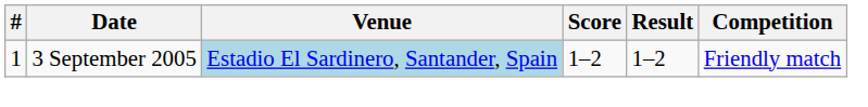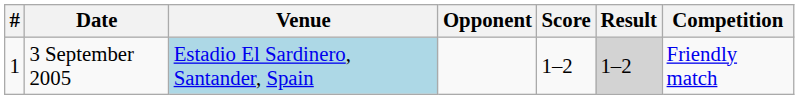 <table class="wikitable">
 <tr>
 <th>#</th>
 <th>Date</th>
 <th>Venue</th>
+<th>Opponent</th>
 <th>Score</th>
 <th>Result</th>
 <th>Competition</th>
 </tr>
 <tr>
 <td>1</td>
 <td>3 September 2005</td>
 <td style="background: lightblue;"><a href='#'>Estadio El Sardinero</a>, <a href='#'>Santander</a>, <a href='#'>Spain</a></td>
+<td></td>
 <td>1–2</td>
-<td>1–2</td>
+<td style="background: lightgrey;">1–2</td>
 <td><a href='#'>Friendly match</a></td>
 </tr>
 </table>
